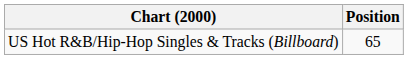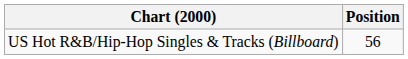 <table class="wikitable">
 <tr>
 <th>Chart (2000)</th>
 <th>Position</th>
 </tr>
 <tr>
 <td>US Hot R&B/Hip-Hop Singles & Tracks (<em>Billboard</em>)</td>
-<td align="center">65</td>
+<td align="center">56</td>
 </tr>
 </table>
